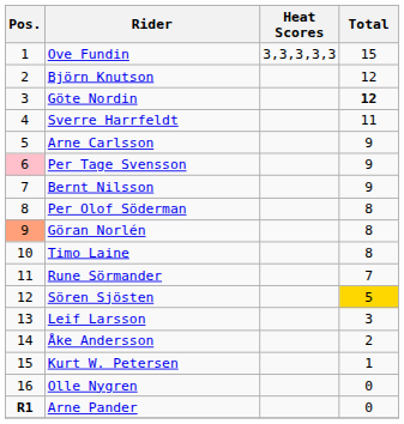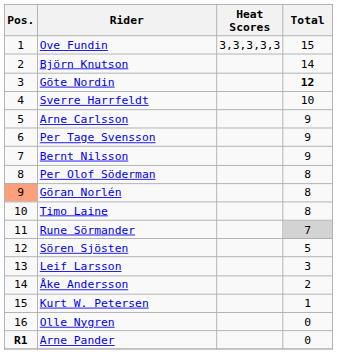 <table class=wikitable>
 <tr>
 <th width=25px>Pos.</th>
 <th width=200px>Rider</th>
 <th width=70px>Heat Scores</th>
 <th width=50px>Total</th>
 </tr>
 <tr align=center >
 <td>1</td>
 <td align=left> <a href='#'>Ove Fundin</a></td>
 <td>3,3,3,3,3</td>
 <td>15</td>
 </tr>
 <tr align=center >
 <td>2</td>
 <td align=left> <a href='#'>Björn Knutson</a></td>
 <td></td>
-<td>12</td>
+<td>14</td>
 </tr>
 <tr align=center >
 <td>3</td>
 <td align=left> <a href='#'>Göte Nordin</a></td>
 <td></td>
 <td><strong>12</strong></td>
 </tr>
 <tr align=center >
 <td>4</td>
 <td align=left> <a href='#'>Sverre Harrfeldt</a></td>
 <td></td>
-<td>11</td>
+<td>10</td>
 </tr>
 <tr align=center >
 <td>5</td>
 <td align=left> <a href='#'>Arne Carlsson</a></td>
 <td></td>
 <td>9</td>
 </tr>
 <tr align=center >
-<td style="background: pink;">6</td>
+<td>6</td>
 <td align=left> <a href='#'>Per Tage Svensson</a></td>
 <td></td>
 <td>9</td>
 </tr>
 <tr align=center >
 <td>7</td>
 <td align=left> <a href='#'>Bernt Nilsson</a></td>
 <td></td>
 <td>9</td>
 </tr>
 <tr align=center >
 <td>8</td>
 <td align=left> <a href='#'>Per Olof Söderman</a></td>
 <td></td>
 <td>8</td>
 </tr>
 <tr align=center>
 <td style="background: lightsalmon;">9</td>
 <td align=left> <a href='#'>Göran Norlén</a></td>
 <td></td>
 <td>8</td>
 </tr>
 <tr align=center>
 <td>10</td>
 <td align=left> <a href='#'>Timo Laine</a></td>
 <td></td>
 <td>8</td>
 </tr>
 <tr align=center>
 <td>11</td>
 <td align=left> <a href='#'>Rune Sörmander</a></td>
 <td></td>
-<td>7</td>
+<td style="background: lightgrey;">7</td>
 </tr>
 <tr align=center>
 <td>12</td>
 <td align=left> <a href='#'>Sören Sjösten</a></td>
 <td></td>
-<td style="background: gold;">5</td>
+<td>5</td>
 </tr>
 <tr align=center>
 <td>13</td>
 <td align=left> <a href='#'>Leif Larsson</a></td>
 <td></td>
 <td>3</td>
 </tr>
 <tr align=center>
 <td>14</td>
 <td align=left> <a href='#'>Åke Andersson</a></td>
 <td></td>
 <td>2</td>
 </tr>
 <tr align=center>
 <td>15</td>
 <td align=left> <a href='#'>Kurt W. Petersen</a></td>
 <td></td>
 <td>1</td>
 </tr>
 <tr align=center>
 <td>16</td>
 <td align=left> <a href='#'>Olle Nygren</a></td>
 <td></td>
 <td>0</td>
 </tr>
 <tr align=center>
 <td><strong>R1</strong></td>
 <td align=left> <a href='#'>Arne Pander</a></td>
 <td></td>
 <td>0</td>
 </tr>
 <tr align=center>
 </tr>
 </table>
